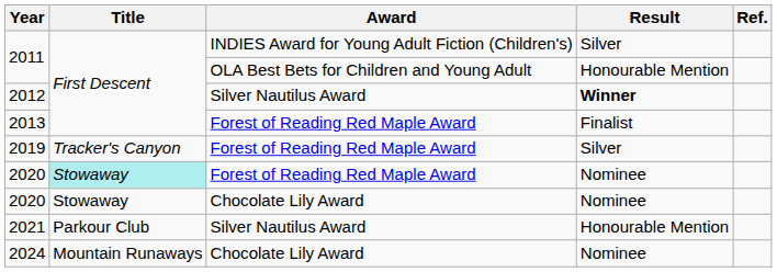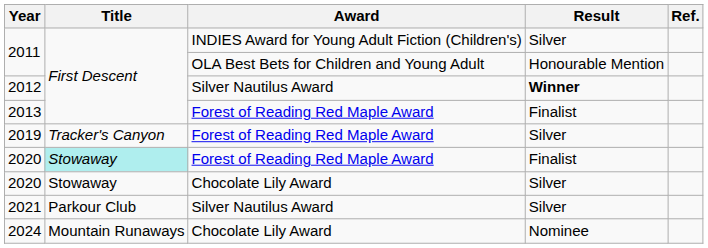 <table class="wikitable sortable mw-collapsible">
 <tr>
 <th>Year</th>
 <th>Title</th>
 <th>Award</th>
 <th>Result</th>
 <th>Ref.</th>
 </tr>
 <tr>
 <td rowspan="2">2011</td>
 <td rowspan="4"><em>First Descent</em></td>
 <td>INDIES Award for Young Adult Fiction (Children's)</td>
 <td>Silver</td>
 <td></td>
 </tr>
 <tr>
 <td>OLA Best Bets for Children and Young Adult</td>
 <td>Honourable Mention</td>
 <td></td>
 </tr>
 <tr>
 <td>2012</td>
 <td>Silver Nautilus Award</td>
 <td><strong>Winner</strong></td>
 <td></td>
 </tr>
 <tr>
 <td>2013</td>
 <td><a href='#'>Forest of Reading Red Maple Award</a></td>
 <td>Finalist</td>
 <td></td>
 </tr>
 <tr>
 <td>2019</td>
 <td><em>Tracker's Canyon</em></td>
 <td><a href='#'>Forest of Reading Red Maple Award</a></td>
 <td>Silver</td>
 <td></td>
 </tr>
 <tr>
 <td>2020</td>
 <td style="background: paleturquoise;"><em>Stowaway</em></td>
 <td><a href='#'>Forest of Reading Red Maple Award</a></td>
-<td>Nominee</td>
+<td>Finalist</td>
 <td></td>
 </tr>
 <tr>
 <td>2020</td>
 <td>Stowaway</td>
 <td>Chocolate Lily Award</td>
-<td>Nominee</td>
+<td>Silver</td>
 <td></td>
 </tr>
 <tr>
 <td>2021</td>
 <td>Parkour Club</td>
 <td>Silver Nautilus Award</td>
-<td>Honourable Mention</td>
+<td>Silver</td>
 <td></td>
 </tr>
 <tr>
 <td>2024</td>
 <td>Mountain Runaways</td>
 <td>Chocolate Lily Award</td>
 <td>Nominee</td>
 <td></td>
 </tr>
 </table>
